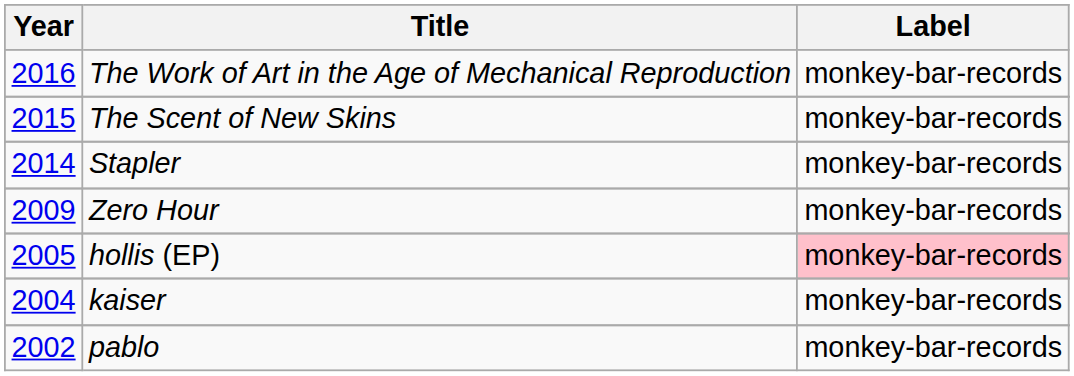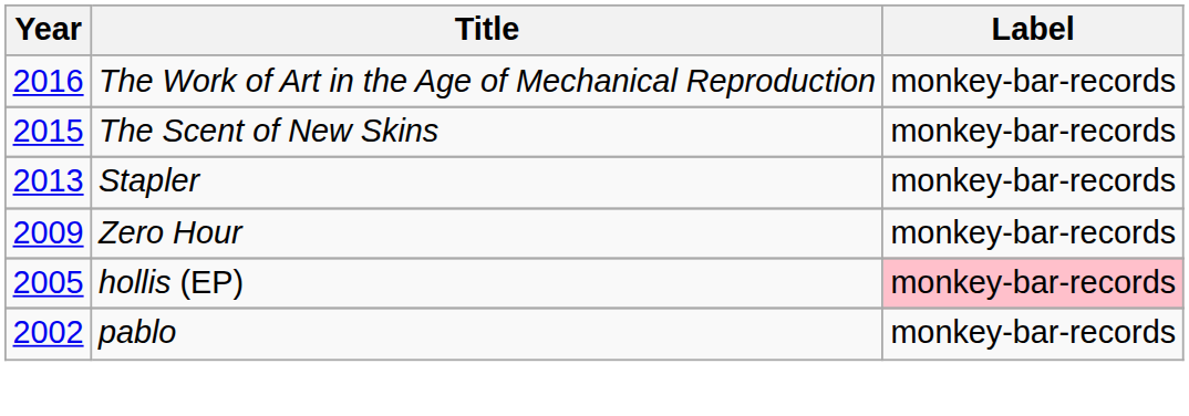 <table class="wikitable">
 <tr>
 <th>Year</th>
 <th>Title</th>
 <th>Label</th>
 </tr>
 <tr>
 <td><a href='#'>2016</a></td>
 <td><em>The Work of Art in the Age of Mechanical Reproduction</em></td>
 <td>monkey-bar-records</td>
 </tr>
 <tr>
 </tr>
 <tr>
 <td><a href='#'>2015</a></td>
 <td><em>The Scent of New Skins</em></td>
 <td>monkey-bar-records</td>
 </tr>
 <tr>
 </tr>
 <tr>
-<td><a href='#'>2014</a></td>
+<td><a href='#'>2013</a></td>
 <td><em>Stapler</em></td>
 <td>monkey-bar-records</td>
 </tr>
 <tr>
 </tr>
 <tr>
 <td><a href='#'>2009</a></td>
 <td><em>Zero Hour</em></td>
 <td>monkey-bar-records</td>
 </tr>
 <tr>
 </tr>
 <tr>
 <td><a href='#'>2005</a></td>
 <td><em>hollis</em> (EP)</td>
 <td style="background: pink;">monkey-bar-records</td>
 </tr>
 <tr>
 </tr>
 <tr>
-<td><a href='#'>2004</a></td>
-<td><em>kaiser</em></td>
-<td>monkey-bar-records</td>
-</tr>
-<tr>
 </tr>
 <tr>
 <td><a href='#'>2002</a></td>
 <td><em>pablo</em></td>
 <td>monkey-bar-records</td>
 </tr>
 </table>
